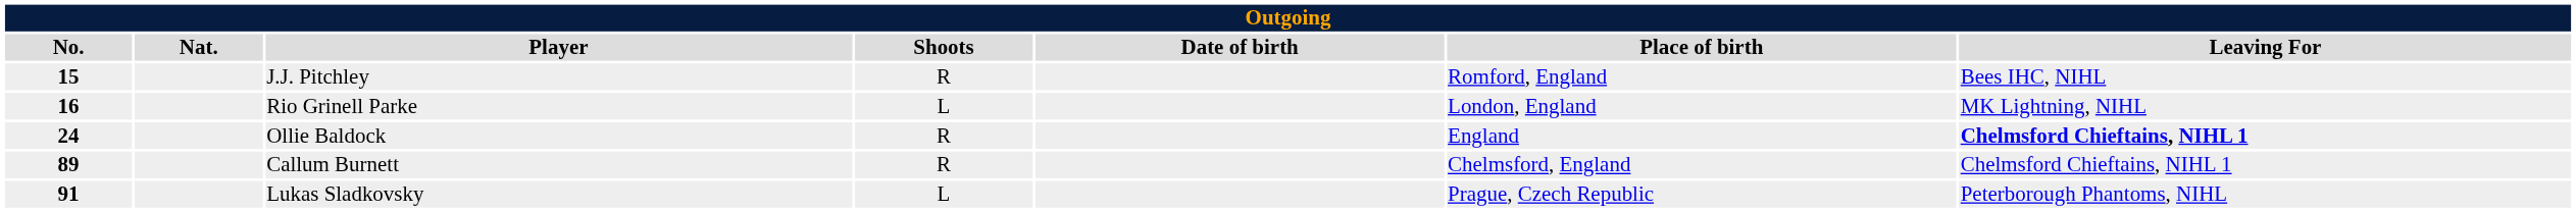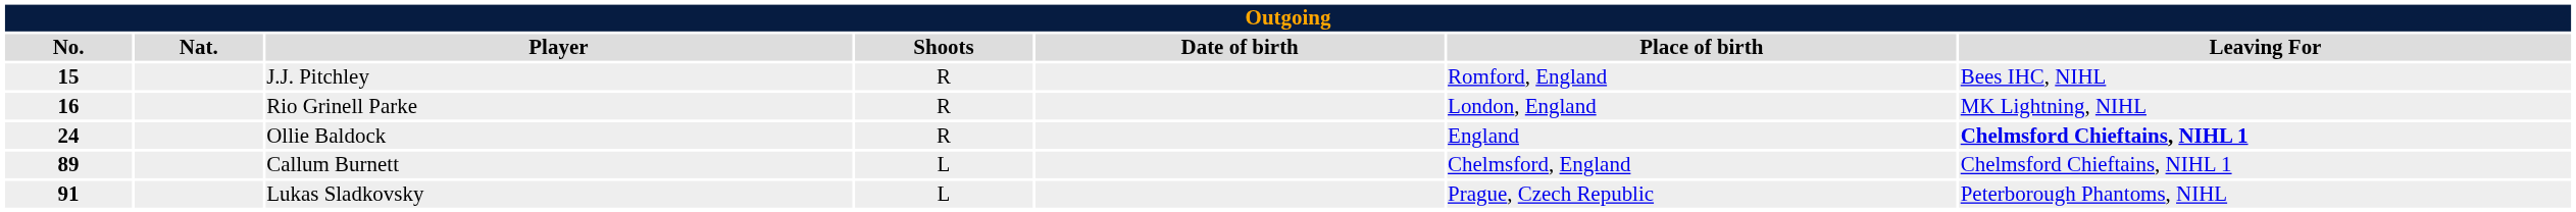 <table class="toccolours"  style="width:97%; clear:both; margin:1.5em auto; text-align:center;">
 <tr>
 <th colspan="11" style="background:#061c41; color:#ffa600;">Outgoing</th>
 </tr>
 <tr style="background:#ddd;">
 <th width="5%">No.</th>
 <th width="5%">Nat.</th>
 <th !width="22%">Player</th>
 <th width="7%">Shoots</th>
 <th width="16%">Date of birth</th>
 <th width="20%">Place of birth</th>
 <th width="24%">Leaving For</th>
 </tr>
 <tr style="background:#eee;">
 <td><strong>15</strong></td>
 <td></td>
 <td align="left">J.J. Pitchley</td>
 <td>R</td>
 <td align="left"></td>
 <td align="left"><a href='#'>Romford</a>, <a href='#'>England</a></td>
 <td align="left"><a href='#'>Bees IHC</a>, <a href='#'>NIHL</a></td>
 </tr>
 <tr style="background:#eee;">
 <td><strong>16</strong></td>
 <td></td>
 <td align="left">Rio Grinell Parke</td>
-<td>L</td>
+<td>R</td>
 <td align="left"></td>
 <td align="left"><a href='#'>London</a>, <a href='#'>England</a></td>
 <td align="left"><a href='#'>MK Lightning</a>, <a href='#'>NIHL</a></td>
 </tr>
 <tr style="background:#eee;">
 <td><strong>24</strong></td>
 <td></td>
 <td align="left">Ollie Baldock</td>
 <td>R</td>
 <td align="left"></td>
 <td align="left"><a href='#'>England</a></td>
 <td align="left"><strong><a href='#'>Chelmsford Chieftains</a>, <a href='#'>NIHL 1</a></strong></td>
 </tr>
 <tr style="background:#eee;">
 <td><strong>89</strong></td>
 <td></td>
 <td align="left">Callum Burnett</td>
-<td>R</td>
+<td>L</td>
 <td align="left"></td>
 <td align="left"><a href='#'>Chelmsford</a>, <a href='#'>England</a></td>
 <td align="left"><a href='#'>Chelmsford Chieftains</a>, <a href='#'>NIHL 1</a></td>
 </tr>
 <tr style="background:#eee;">
 <td><strong>91</strong></td>
 <td></td>
 <td align="left">Lukas Sladkovsky</td>
 <td>L</td>
 <td align="left"></td>
 <td align="left"><a href='#'>Prague</a>, <a href='#'>Czech Republic</a></td>
 <td align="left"><a href='#'>Peterborough Phantoms</a>, <a href='#'>NIHL</a></td>
 </tr>
 </table>
